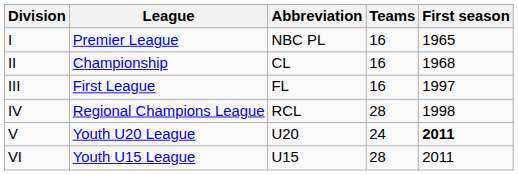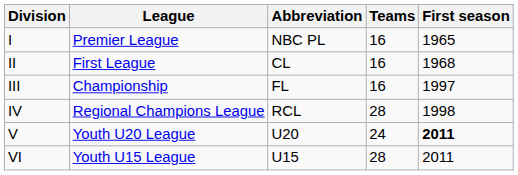 <table class="wikitable">
 <tr>
 <th>Division</th>
 <th>League</th>
 <th>Abbreviation</th>
 <th>Teams</th>
 <th>First season</th>
 </tr>
 <tr>
 <td>I</td>
 <td><a href='#'>Premier League</a></td>
 <td>NBC PL</td>
 <td>16</td>
 <td>1965</td>
 </tr>
 <tr>
 <td>II</td>
-<td><a href='#'>Championship</a></td>
+<td><a href='#'>First League</a></td>
 <td>CL</td>
 <td>16</td>
 <td>1968</td>
 </tr>
 <tr>
 <td>III</td>
-<td><a href='#'>First League</a></td>
+<td><a href='#'>Championship</a></td>
 <td>FL</td>
 <td>16</td>
 <td>1997</td>
 </tr>
 <tr>
 <td>IV</td>
 <td><a href='#'>Regional Champions League</a></td>
 <td>RCL</td>
 <td>28</td>
 <td>1998</td>
 </tr>
 <tr>
 <td>V</td>
 <td><a href='#'>Youth U20 League</a></td>
 <td>U20</td>
 <td>24</td>
 <td><strong>2011</strong></td>
 </tr>
 <tr>
 <td>VI</td>
 <td><a href='#'>Youth U15 League</a></td>
 <td>U15</td>
 <td>28</td>
 <td>2011</td>
 </tr>
 </table>
